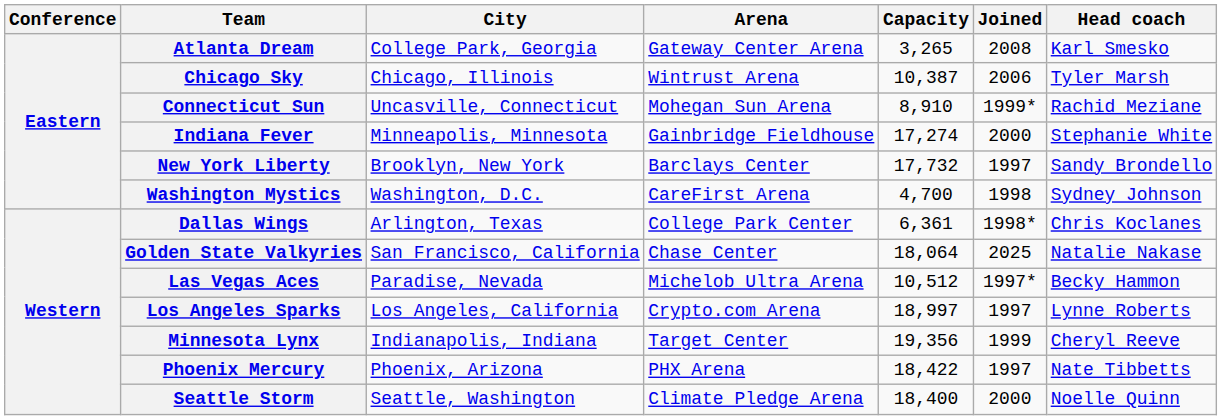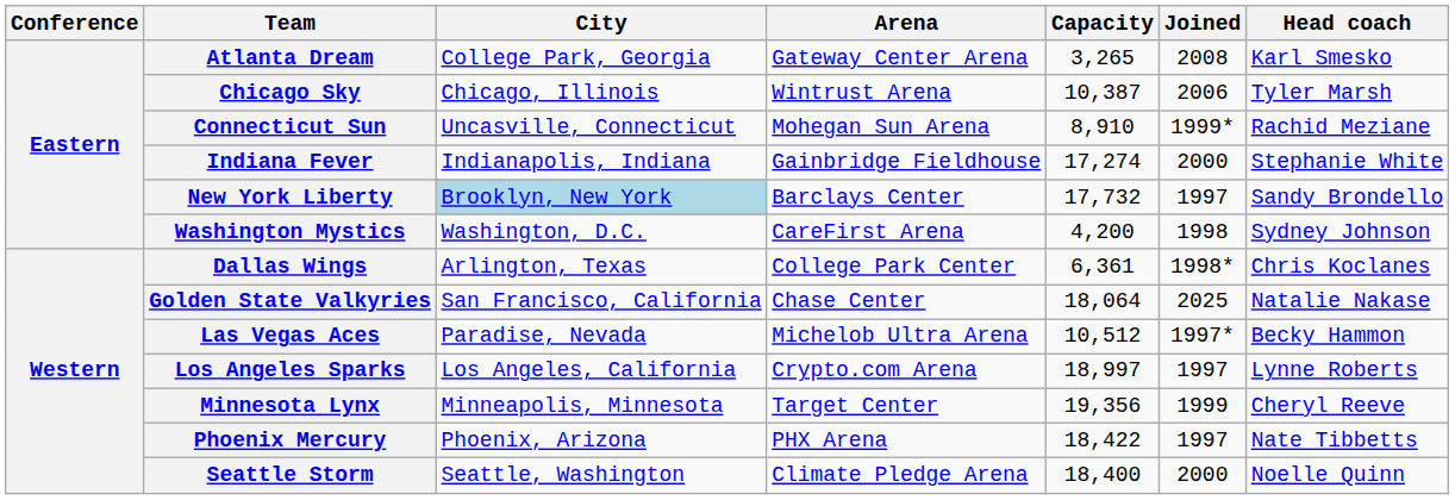 <table class="wikitable sortable plainrowheaders">
 <tr>
 <th scope="col">Conference</th>
 <th scope="col">Team</th>
 <th scope="col">City</th>
 <th scope="col">Arena</th>
 <th scope="col">Capacity</th>
 <th scope="col">Joined</th>
 <th scope="col">Head coach</th>
 </tr>
 <tr>
 <th rowspan="6"><strong><a href='#'>Eastern</a></strong></th>
 <th scope="row"><a href='#'>Atlanta Dream</a></th>
 <td><a href='#'>College Park, Georgia</a></td>
 <td><a href='#'>Gateway Center Arena</a></td>
 <td align=center>3,265</td>
 <td align=center>2008</td>
 <td><a href='#'>Karl Smesko</a></td>
 </tr>
 <tr>
 <th scope="row"><a href='#'>Chicago Sky</a></th>
 <td><a href='#'>Chicago, Illinois</a></td>
 <td><a href='#'>Wintrust Arena</a></td>
 <td align=center>10,387</td>
 <td style="text-align:center;">2006</td>
 <td><a href='#'>Tyler Marsh</a></td>
 </tr>
 <tr>
 <th scope="row"><a href='#'>Connecticut Sun</a></th>
 <td><a href='#'>Uncasville, Connecticut</a></td>
 <td><a href='#'>Mohegan Sun Arena</a></td>
 <td align=center>8,910</td>
 <td style="text-align:center;">1999*</td>
 <td><a href='#'>Rachid Meziane</a></td>
 </tr>
 <tr>
 <th scope="row"><a href='#'>Indiana Fever</a></th>
-<td><a href='#'>Minneapolis, Minnesota</a></td>
+<td><a href='#'>Indianapolis, Indiana</a></td>
 <td><a href='#'>Gainbridge Fieldhouse</a></td>
 <td align=center>17,274</td>
 <td align=center>2000</td>
 <td><a href='#'>Stephanie White</a></td>
 </tr>
 <tr>
 <th scope="row"><a href='#'>New York Liberty</a></th>
-<td><a href='#'>Brooklyn, New York</a></td>
+<td style="background: lightblue;"><a href='#'>Brooklyn, New York</a></td>
 <td><a href='#'>Barclays Center</a></td>
 <td align=center>17,732</td>
 <td style="text-align:center;">1997</td>
 <td><a href='#'>Sandy Brondello</a></td>
 </tr>
 <tr>
 <th scope="row"><a href='#'>Washington Mystics</a></th>
 <td><a href='#'>Washington, D.C.</a></td>
 <td><a href='#'>CareFirst Arena</a></td>
-<td align=center>4,700</td>
+<td align=center>4,200</td>
 <td style="text-align:center;">1998</td>
 <td><a href='#'>Sydney Johnson</a></td>
 </tr>
 <tr>
 <th rowspan="7"><strong><a href='#'>Western</a></strong></th>
 <th scope="row"><a href='#'>Dallas Wings</a></th>
 <td><a href='#'>Arlington, Texas</a></td>
 <td><a href='#'>College Park Center</a></td>
 <td align=center>6,361</td>
 <td style="text-align:center;">1998*</td>
 <td><a href='#'>Chris Koclanes</a></td>
 </tr>
 <tr>
 <th scope="row"><a href='#'>Golden State Valkyries</a></th>
 <td><a href='#'>San Francisco, California</a></td>
 <td><a href='#'>Chase Center</a></td>
 <td align="center">18,064</td>
 <td align="center">2025</td>
 <td><a href='#'>Natalie Nakase</a></td>
 </tr>
 <tr>
 <th scope="row"><a href='#'>Las Vegas Aces</a></th>
 <td><a href='#'>Paradise, Nevada</a></td>
 <td><a href='#'>Michelob Ultra Arena</a></td>
 <td align=center>10,512</td>
 <td style="text-align:center;">1997*</td>
 <td><a href='#'>Becky Hammon</a></td>
 </tr>
 <tr>
 <th scope="row"><a href='#'>Los Angeles Sparks</a></th>
 <td><a href='#'>Los Angeles, California</a></td>
 <td><a href='#'>Crypto.com Arena</a></td>
 <td align=center>18,997</td>
 <td style="text-align:center;">1997</td>
 <td><a href='#'>Lynne Roberts</a></td>
 </tr>
 <tr>
 <th scope="row"><a href='#'>Minnesota Lynx</a></th>
-<td><a href='#'>Indianapolis, Indiana</a></td>
+<td><a href='#'>Minneapolis, Minnesota</a></td>
 <td><a href='#'>Target Center</a></td>
 <td align=center>19,356</td>
 <td align=center>1999</td>
 <td><a href='#'>Cheryl Reeve</a></td>
 </tr>
 <tr>
 <th scope="row"><a href='#'>Phoenix Mercury</a></th>
 <td><a href='#'>Phoenix, Arizona</a></td>
 <td><a href='#'>PHX Arena</a></td>
 <td align=center>18,422</td>
 <td style="text-align:center;">1997</td>
 <td><a href='#'>Nate Tibbetts</a></td>
 </tr>
 <tr>
 <th scope="row"><a href='#'>Seattle Storm</a></th>
 <td><a href='#'>Seattle, Washington</a></td>
 <td><a href='#'>Climate Pledge Arena</a></td>
 <td align=center>18,400</td>
 <td style="text-align:center;">2000</td>
 <td><a href='#'>Noelle Quinn</a></td>
 </tr>
 </table>
